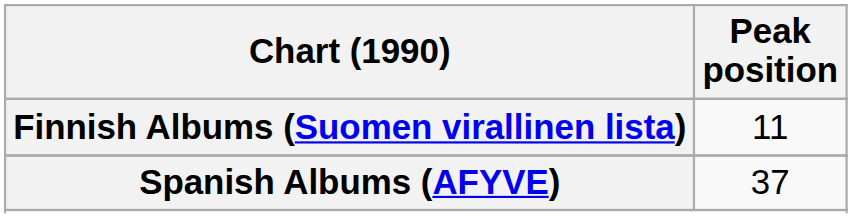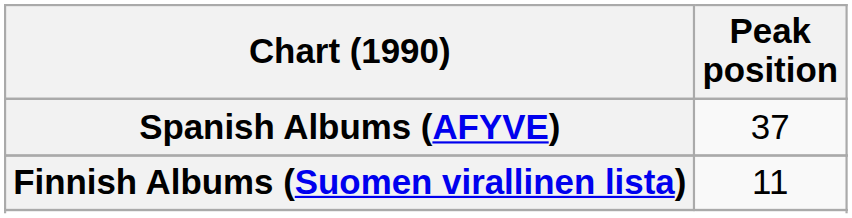 <table class="wikitable sortable plainrowheaders" style=text-align:center">
 <tr>
 <th>Chart (1990)</th>
 <th>Peak<br>position</th>
 </tr>
 <tr>
 </tr>
 <tr>
-<th scope="row">Finnish Albums (<a href='#'>Suomen virallinen lista</a>)</th>
-<td align="center">11</td>
+<th scope="row">Spanish Albums (<a href='#'>AFYVE</a>)</th>
+<td align="center">37</td>
 </tr>
 <tr>
 </tr>
 <tr>
-<th scope="row">Spanish Albums (<a href='#'>AFYVE</a>)</th>
-<td align="center">37</td>
+<th scope="row">Finnish Albums (<a href='#'>Suomen virallinen lista</a>)</th>
+<td align="center">11</td>
 </tr>
 <tr>
 </tr>
 <tr>
 </tr>
 <tr>
 </tr>
 <tr>
 </tr>
 <tr>
 </tr>
 <tr>
 </tr>
 </table>
